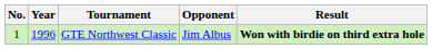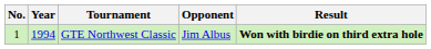 <table class="wikitable" style="font-size:95%;">
 <tr>
 <th>No.</th>
 <th>Year</th>
 <th>Tournament</th>
 <th>Opponent</th>
 <th>Result</th>
 </tr>
 <tr style="background:#D0F0C0;">
 <td align=center>1</td>
-<td><a href='#'>1996</a></td>
+<td><a href='#'>1994</a></td>
 <td><a href='#'>GTE Northwest Classic</a></td>
 <td> <a href='#'>Jim Albus</a></td>
 <td><strong>Won with birdie on third extra hole</strong></td>
 </tr>
 </table>
